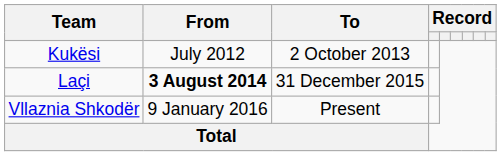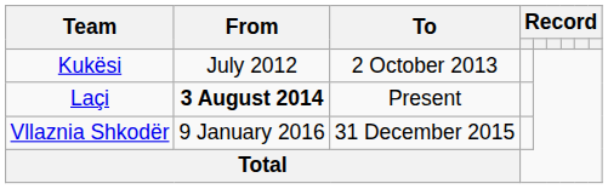 <table class="wikitable" style="text-align: center">
 <tr>
 <th rowspan="2">Team</th>
 <th rowspan="2">From</th>
 <th rowspan="2">To</th>
 <th colspan="6">Record</th>
 </tr>
 <tr>
 <th></th>
 <th></th>
 <th></th>
 <th></th>
 <th></th>
 <th></th>
 </tr>
 <tr>
 <td><a href='#'>Kukësi</a></td>
 <td>July 2012</td>
 <td>2 October 2013<br></td>
 <td></td>
 </tr>
 <tr>
 <td><a href='#'>Laçi</a></td>
 <td><strong>3 August 2014</strong></td>
-<td>31 December 2015<br></td>
+<td>Present<br></td>
 <td></td>
 </tr>
 <tr>
 <td><a href='#'>Vllaznia Shkodër</a></td>
 <td>9 January 2016</td>
-<td>Present<br></td>
+<td>31 December 2015<br></td>
 <td></td>
 </tr>
 <tr>
 <th colspan="3">Total<br></th>
 </tr>
 </table>
